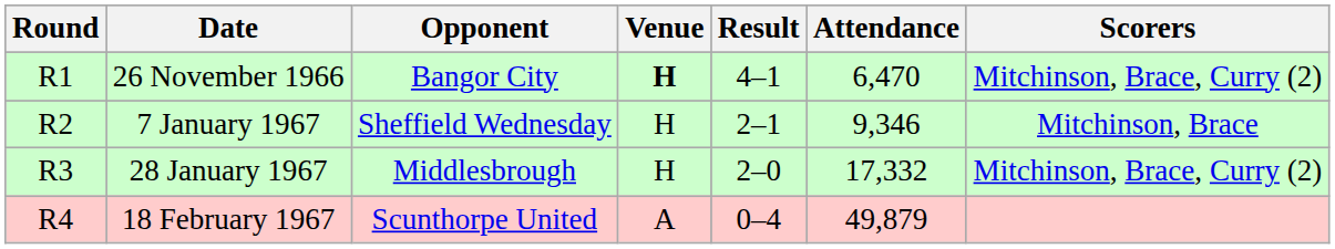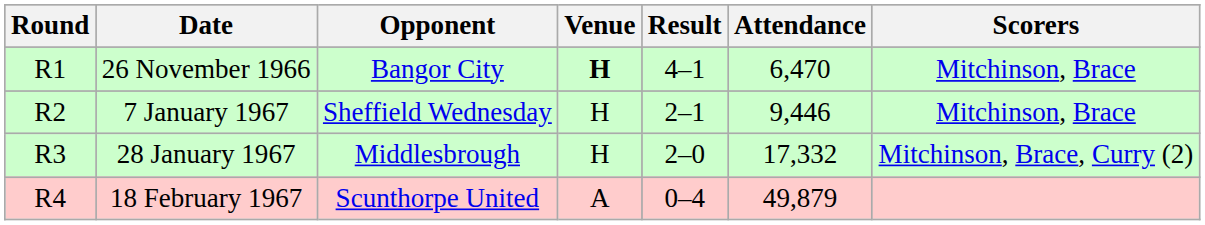 <table class="wikitable" style="font-size:100%; text-align:center">
 <tr>
 <th>Round</th>
 <th>Date</th>
 <th>Opponent</th>
 <th>Venue</th>
 <th>Result</th>
 <th>Attendance</th>
 <th>Scorers</th>
 </tr>
 <tr style="background-color: #CCFFCC;">
 <td>R1</td>
 <td>26 November 1966</td>
 <td><a href='#'>Bangor City</a></td>
 <td><strong>H</strong></td>
 <td>4–1</td>
 <td>6,470</td>
-<td><a href='#'>Mitchinson</a>, <a href='#'>Brace</a>, <a href='#'>Curry</a> (2)</td>
+<td><a href='#'>Mitchinson</a>, <a href='#'>Brace</a></td>
 </tr>
 <tr style="background-color: #CCFFCC;">
 <td>R2</td>
 <td>7 January 1967</td>
 <td><a href='#'>Sheffield Wednesday</a></td>
 <td>H</td>
 <td>2–1</td>
-<td>9,346</td>
+<td>9,446</td>
 <td><a href='#'>Mitchinson</a>, <a href='#'>Brace</a></td>
 </tr>
 <tr style="background-color: #CCFFCC;">
 <td>R3</td>
 <td>28 January 1967</td>
 <td><a href='#'>Middlesbrough</a></td>
 <td>H</td>
 <td>2–0</td>
 <td>17,332</td>
 <td><a href='#'>Mitchinson</a>, <a href='#'>Brace</a>, <a href='#'>Curry</a> (2)</td>
 </tr>
 <tr style="background-color: #FFCCCC;">
 <td>R4</td>
 <td>18 February 1967</td>
 <td><a href='#'>Scunthorpe United</a></td>
 <td>A</td>
 <td>0–4</td>
 <td>49,879</td>
 <td></td>
 </tr>
 </table>
